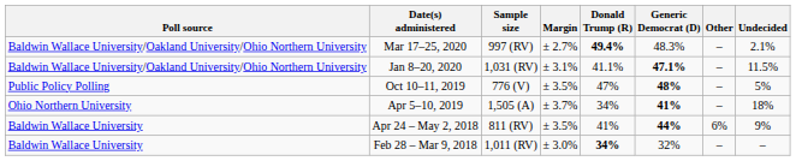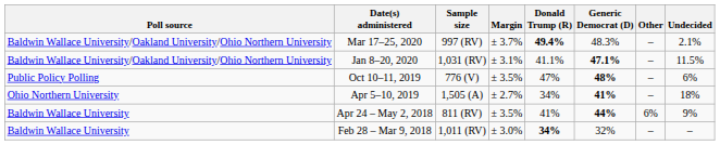 <table class="wikitable" style="font-size:90%;text-align:center;">
 <tr valign=bottom style="font-size:90%;">
 <th>Poll source</th>
 <th>Date(s)<br>administered</th>
 <th>Sample<br>size</th>
 <th>Margin<br></th>
 <th>Donald<br>Trump (R)</th>
 <th>Generic<br>Democrat (D)</th>
 <th>Other</th>
 <th>Undecided</th>
 </tr>
 <tr>
 <td style="text-align:left;"><a href='#'>Baldwin Wallace University</a>/<a href='#'>Oakland University</a>/<a href='#'>Ohio Northern University</a></td>
 <td>Mar 17–25, 2020</td>
 <td>997 (RV)</td>
-<td>± 2.7%</td>
+<td>± 3.7%</td>
 <td><strong>49.4%</strong></td>
 <td>48.3%</td>
 <td>–</td>
 <td>2.1%</td>
 </tr>
 <tr>
 <td style="text-align:left;"><a href='#'>Baldwin Wallace University</a>/<a href='#'>Oakland University</a>/<a href='#'>Ohio Northern University</a></td>
 <td>Jan 8–20, 2020</td>
 <td>1,031 (RV)</td>
 <td>± 3.1%</td>
 <td>41.1%</td>
 <td><strong>47.1%</strong></td>
 <td>–</td>
 <td>11.5%</td>
 </tr>
 <tr>
 <td style="text-align:left;"><a href='#'>Public Policy Polling</a></td>
 <td>Oct 10–11, 2019</td>
 <td>776 (V)</td>
 <td>± 3.5%</td>
 <td>47%</td>
 <td><strong>48%</strong></td>
 <td>–</td>
-<td>5%</td>
+<td>6%</td>
 </tr>
 <tr>
 <td style="text-align:left;"><a href='#'>Ohio Northern University</a></td>
 <td>Apr 5–10, 2019</td>
 <td>1,505 (A)</td>
-<td>± 3.7%</td>
+<td>± 2.7%</td>
 <td>34%</td>
 <td><strong>41%</strong></td>
 <td>–</td>
 <td>18%</td>
 </tr>
 <tr>
 <td style="text-align:left;"><a href='#'>Baldwin Wallace University</a></td>
 <td>Apr 24 – May 2, 2018</td>
 <td>811 (RV)</td>
 <td>± 3.5%</td>
 <td>41%</td>
 <td><strong>44%</strong></td>
 <td>6%</td>
 <td>9%</td>
 </tr>
 <tr>
 <td style="text-align:left;"><a href='#'>Baldwin Wallace University</a></td>
 <td>Feb 28 – Mar 9, 2018</td>
 <td>1,011 (RV)</td>
 <td>± 3.0%</td>
 <td><strong>34%</strong></td>
 <td>32%</td>
 <td>–</td>
 <td>–</td>
 </tr>
 </table>
